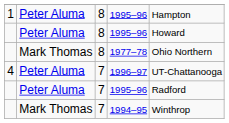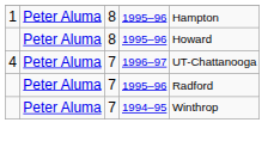 <table class="wikitable">
 <tr>
 </tr>
 <tr>
 <td>1</td>
 <td><a href='#'>Peter Aluma</a></td>
 <td>8</td>
 <td style="font-size:80%;"><a href='#'>1995–96</a></td>
 <td style="font-size:80%;">Hampton</td>
 </tr>
 <tr>
 <td></td>
 <td><a href='#'>Peter Aluma</a></td>
 <td>8</td>
 <td style="font-size:80%;"><a href='#'>1995–96</a></td>
 <td style="font-size:80%;">Howard</td>
 </tr>
 <tr>
-<td></td>
-<td>Mark Thomas</td>
-<td>8</td>
-<td style="font-size:80%;"><a href='#'>1977–78</a></td>
-<td style="font-size:80%;">Ohio Northern</td>
-</tr>
-<tr>
 <td>4</td>
 <td><a href='#'>Peter Aluma</a></td>
 <td>7</td>
 <td style="font-size:80%;"><a href='#'>1996–97</a></td>
 <td style="font-size:80%;">UT-Chattanooga</td>
 </tr>
 <tr>
 <td></td>
 <td><a href='#'>Peter Aluma</a></td>
 <td>7</td>
 <td style="font-size:80%;"><a href='#'>1995–96</a></td>
 <td style="font-size:80%;">Radford</td>
 </tr>
 <tr>
 <td></td>
-<td>Mark Thomas</td>
+<td><a href='#'>Peter Aluma</a></td>
 <td>7</td>
 <td style="font-size:80%;"><a href='#'>1994–95</a></td>
 <td style="font-size:80%;">Winthrop</td>
 </tr>
 </table>
